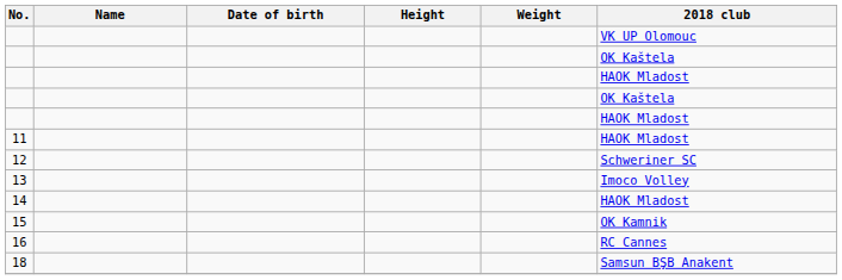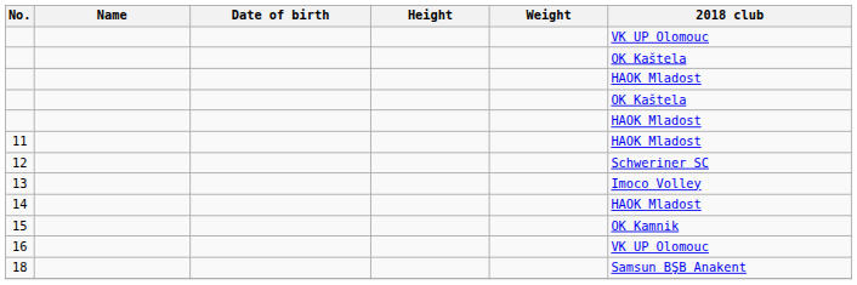 <table class="wikitable sortable" style="font-size:90%; text-align:center;">
 <tr>
 <th>No.</th>
 <th style="width:12em">Name</th>
 <th style="width:14em">Date of birth</th>
 <th style="width:9em">Height</th>
 <th style="width:9em">Weight</th>
 <th style="width:19em">2018 club</th>
 </tr>
 <tr>
 <td></td>
 <td align=left></td>
 <td align=right></td>
 <td></td>
 <td></td>
 <td align=left> <a href='#'>VK UP Olomouc</a></td>
 </tr>
 <tr>
 <td></td>
 <td align=left></td>
 <td align=right></td>
 <td></td>
 <td></td>
 <td align=left> <a href='#'>OK Kaštela</a></td>
 </tr>
 <tr>
 <td></td>
 <td align=left></td>
 <td align=right></td>
 <td></td>
 <td></td>
 <td align=left> <a href='#'>HAOK Mladost</a></td>
 </tr>
 <tr>
 <td></td>
 <td align=left></td>
 <td align=right></td>
 <td></td>
 <td></td>
 <td align=left> <a href='#'>OK Kaštela</a></td>
 </tr>
 <tr>
 <td></td>
 <td align=left></td>
 <td align=right></td>
 <td></td>
 <td></td>
 <td align=left> <a href='#'>HAOK Mladost</a></td>
 </tr>
 <tr>
 <td>11</td>
 <td align=left></td>
 <td align=right></td>
 <td></td>
 <td></td>
 <td align=left> <a href='#'>HAOK Mladost</a></td>
 </tr>
 <tr>
 <td>12</td>
 <td align=left></td>
 <td align=right></td>
 <td></td>
 <td></td>
 <td align=left> <a href='#'>Schweriner SC</a></td>
 </tr>
 <tr>
 <td>13</td>
 <td align=left></td>
 <td align=right></td>
 <td></td>
 <td></td>
 <td align=left> <a href='#'>Imoco Volley</a></td>
 </tr>
 <tr>
 <td>14</td>
 <td align=left></td>
 <td align=right></td>
 <td></td>
 <td></td>
 <td align=left> <a href='#'>HAOK Mladost</a></td>
 </tr>
 <tr>
 <td>15</td>
 <td align=left></td>
 <td align=right></td>
 <td></td>
 <td></td>
 <td align=left> <a href='#'>OK Kamnik</a></td>
 </tr>
 <tr>
 <td>16</td>
 <td align=left></td>
 <td align=right></td>
 <td></td>
 <td></td>
-<td align=left> <a href='#'>RC Cannes</a></td>
+<td align=left> <a href='#'>VK UP Olomouc</a></td>
 </tr>
 <tr>
 <td>18</td>
 <td align=left></td>
 <td align=right></td>
 <td></td>
 <td></td>
 <td align=left> <a href='#'>Samsun BŞB Anakent</a></td>
 </tr>
 <tr>
 </tr>
 </table>
